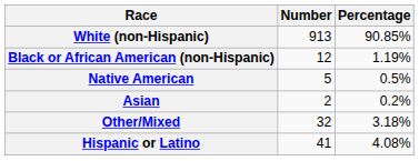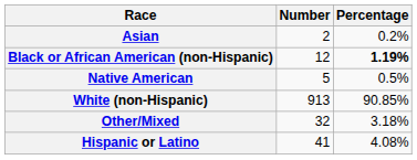 <table class="wikitable" style="text-align:right">
 <tr>
 <th scope="col">Race</th>
 <th scope="col">Number</th>
 <th scope="col">Percentage</th>
 </tr>
 <tr>
-<th scope="row"><a href='#'>White</a> (non-Hispanic)</th>
-<td>913</td>
-<td>90.85%</td>
+<th scope="row"><a href='#'>Asian</a></th>
+<td>2</td>
+<td>0.2%</td>
 </tr>
 <tr>
 <th scope="row"><a href='#'>Black or African American</a> (non-Hispanic)</th>
 <td>12</td>
-<td>1.19%</td>
+<td><strong>1.19%</strong></td>
 </tr>
 <tr>
 <th scope="row"><a href='#'>Native American</a></th>
 <td>5</td>
 <td>0.5%</td>
 </tr>
 <tr>
-<th scope="row"><a href='#'>Asian</a></th>
-<td>2</td>
-<td>0.2%</td>
+<th scope="row"><a href='#'>White</a> (non-Hispanic)</th>
+<td>913</td>
+<td>90.85%</td>
 </tr>
 <tr>
 <th scope="row"><a href='#'>Other/Mixed</a></th>
 <td>32</td>
 <td>3.18%</td>
 </tr>
 <tr>
 <th scope="row"><a href='#'>Hispanic</a> or <a href='#'>Latino</a></th>
 <td>41</td>
 <td>4.08%</td>
 </tr>
 </table>
